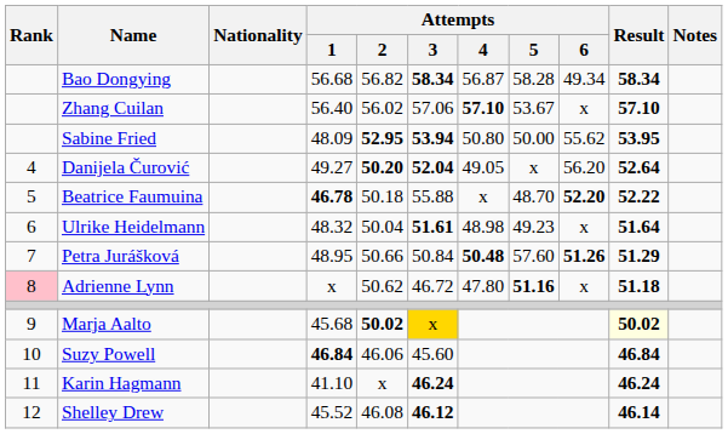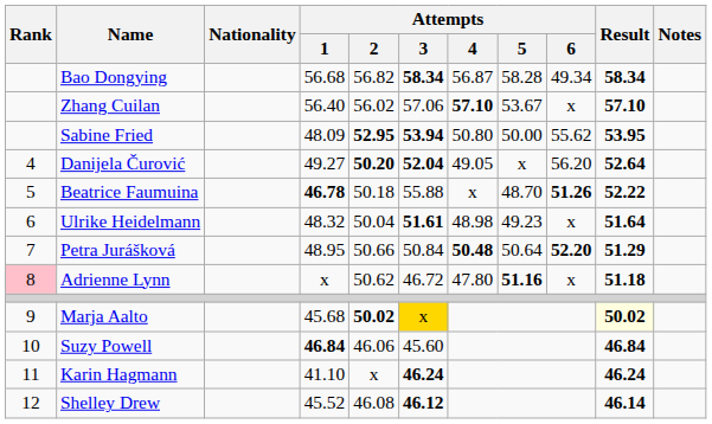 <table class="wikitable sortable" style="text-align:center">
 <tr>
 <th rowspan=2>Rank</th>
 <th rowspan=2>Name</th>
 <th rowspan=2>Nationality</th>
 <th colspan=6>Attempts</th>
 <th rowspan=2>Result</th>
 <th rowspan=2>Notes</th>
 </tr>
 <tr>
 <th>1</th>
 <th>2</th>
 <th>3</th>
 <th>4</th>
 <th>5</th>
 <th>6</th>
 </tr>
 <tr>
 <td></td>
 <td align=left><a href='#'>Bao Dongying</a></td>
 <td align=left></td>
 <td>56.68</td>
 <td>56.82</td>
 <td><strong>58.34</strong></td>
 <td>56.87</td>
 <td>58.28</td>
 <td>49.34</td>
 <td><strong>58.34</strong></td>
 <td></td>
 </tr>
 <tr>
 <td></td>
 <td align=left><a href='#'>Zhang Cuilan</a></td>
 <td align=left></td>
 <td>56.40</td>
 <td>56.02</td>
 <td>57.06</td>
 <td><strong>57.10</strong></td>
 <td>53.67</td>
 <td>x</td>
 <td><strong>57.10</strong></td>
 <td></td>
 </tr>
 <tr>
 <td></td>
 <td align=left><a href='#'>Sabine Fried</a></td>
 <td align=left></td>
 <td>48.09</td>
 <td><strong>52.95</strong></td>
 <td><strong>53.94</strong></td>
 <td>50.80</td>
 <td>50.00</td>
 <td>55.62</td>
 <td><strong>53.95</strong></td>
 <td></td>
 </tr>
 <tr>
 <td>4</td>
 <td align=left><a href='#'>Danijela Čurović</a></td>
 <td align=left></td>
 <td>49.27</td>
 <td><strong>50.20</strong></td>
 <td><strong>52.04</strong></td>
 <td>49.05</td>
 <td>x</td>
 <td>56.20</td>
 <td><strong>52.64</strong></td>
 <td></td>
 </tr>
 <tr>
 <td>5</td>
 <td align=left><a href='#'>Beatrice Faumuina</a></td>
 <td align=left></td>
 <td><strong>46.78</strong></td>
 <td>50.18</td>
 <td>55.88</td>
 <td>x</td>
 <td>48.70</td>
-<td><strong>52.20</strong></td>
+<td><strong>51.26</strong></td>
 <td><strong>52.22</strong></td>
 <td></td>
 </tr>
 <tr>
 <td>6</td>
 <td align=left><a href='#'>Ulrike Heidelmann</a></td>
 <td align=left></td>
 <td>48.32</td>
 <td>50.04</td>
 <td><strong>51.61</strong></td>
 <td>48.98</td>
 <td>49.23</td>
 <td>x</td>
 <td><strong>51.64</strong></td>
 <td></td>
 </tr>
 <tr>
 <td>7</td>
 <td align=left><a href='#'>Petra Jurášková</a></td>
 <td align=left></td>
 <td>48.95</td>
 <td>50.66</td>
 <td>50.84</td>
 <td><strong>50.48</strong></td>
-<td>57.60</td>
-<td><strong>51.26</strong></td>
+<td>50.64</td>
+<td><strong>52.20</strong></td>
 <td><strong>51.29</strong></td>
 <td></td>
 </tr>
 <tr>
 <td style="background: pink;">8</td>
 <td align=left><a href='#'>Adrienne Lynn</a></td>
 <td align=left></td>
 <td>x</td>
 <td>50.62</td>
 <td>46.72</td>
 <td>47.80</td>
 <td><strong>51.16</strong></td>
 <td>x</td>
 <td><strong>51.18</strong></td>
 <td></td>
 </tr>
 <tr>
 <td colspan=11 bgcolor=lightgray></td>
 </tr>
 <tr>
 <td>9</td>
 <td align=left><a href='#'>Marja Aalto</a></td>
 <td align=left></td>
 <td>45.68</td>
 <td><strong>50.02</strong></td>
 <td style="background: gold;">x</td>
 <td colspan=3></td>
 <td style="background: lightyellow;"><strong>50.02</strong></td>
 <td></td>
 </tr>
 <tr>
 <td>10</td>
 <td align=left><a href='#'>Suzy Powell</a></td>
 <td align=left></td>
 <td><strong>46.84</strong></td>
 <td>46.06</td>
 <td>45.60</td>
 <td colspan=3></td>
 <td><strong>46.84</strong></td>
 <td></td>
 </tr>
 <tr>
 <td>11</td>
 <td align=left><a href='#'>Karin Hagmann</a></td>
 <td align=left></td>
 <td>41.10</td>
 <td>x</td>
 <td><strong>46.24</strong></td>
 <td colspan=3></td>
 <td><strong>46.24</strong></td>
 <td></td>
 </tr>
 <tr>
 <td>12</td>
 <td align=left><a href='#'>Shelley Drew</a></td>
 <td align=left></td>
 <td>45.52</td>
 <td>46.08</td>
 <td><strong>46.12</strong></td>
 <td colspan=3></td>
 <td><strong>46.14</strong></td>
 <td></td>
 </tr>
 </table>
